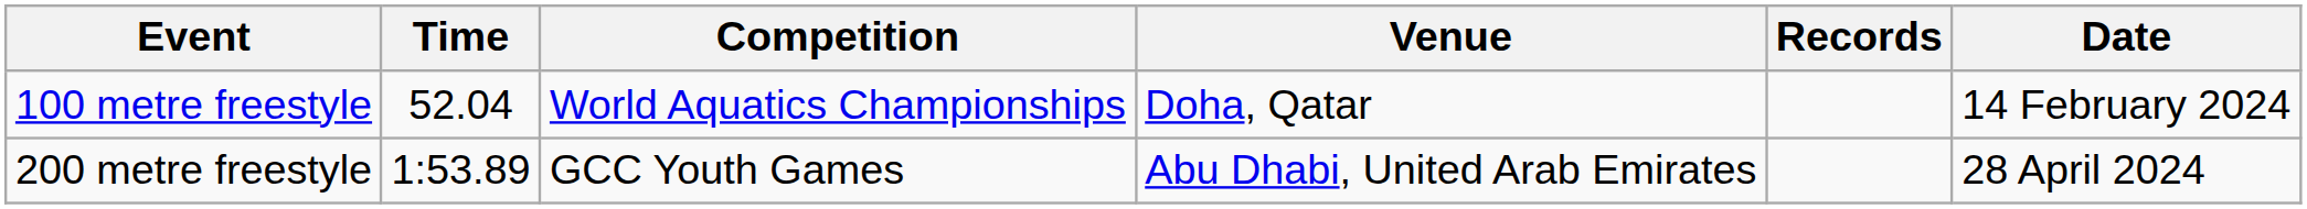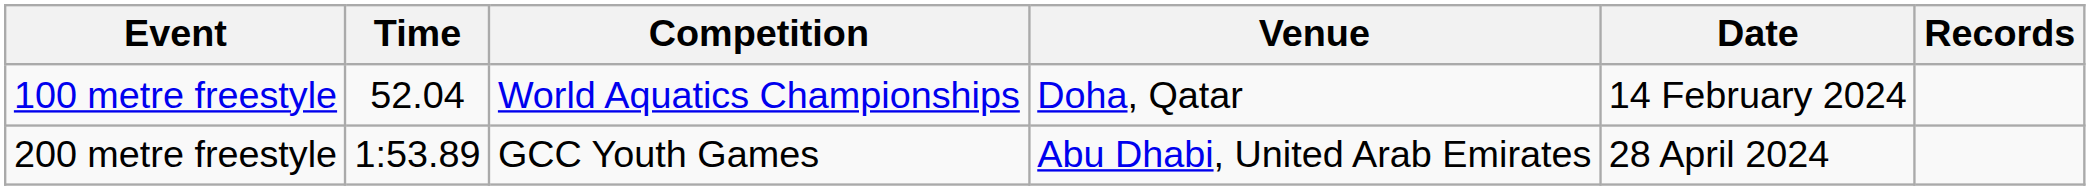 <table class="wikitable">
 <tr>
 <th>Event</th>
 <th>Time</th>
 <th>Competition</th>
 <th>Venue</th>
+<th>Date</th>
 <th>Records</th>
-<th>Date</th>
 </tr>
 <tr>
 <td><a href='#'>100 metre freestyle</a></td>
 <td align=center>52.04</td>
 <td><a href='#'>World Aquatics Championships</a></td>
 <td><a href='#'>Doha</a>, Qatar</td>
+<td>14 February 2024</td>
 <td></td>
-<td>14 February 2024</td>
 </tr>
 <tr>
 <td>200 metre freestyle</td>
 <td align=center>1:53.89</td>
 <td>GCC Youth Games</td>
 <td><a href='#'>Abu Dhabi</a>, United Arab Emirates</td>
+<td>28 April 2024</td>
 <td></td>
-<td>28 April 2024</td>
 </tr>
 </table>
